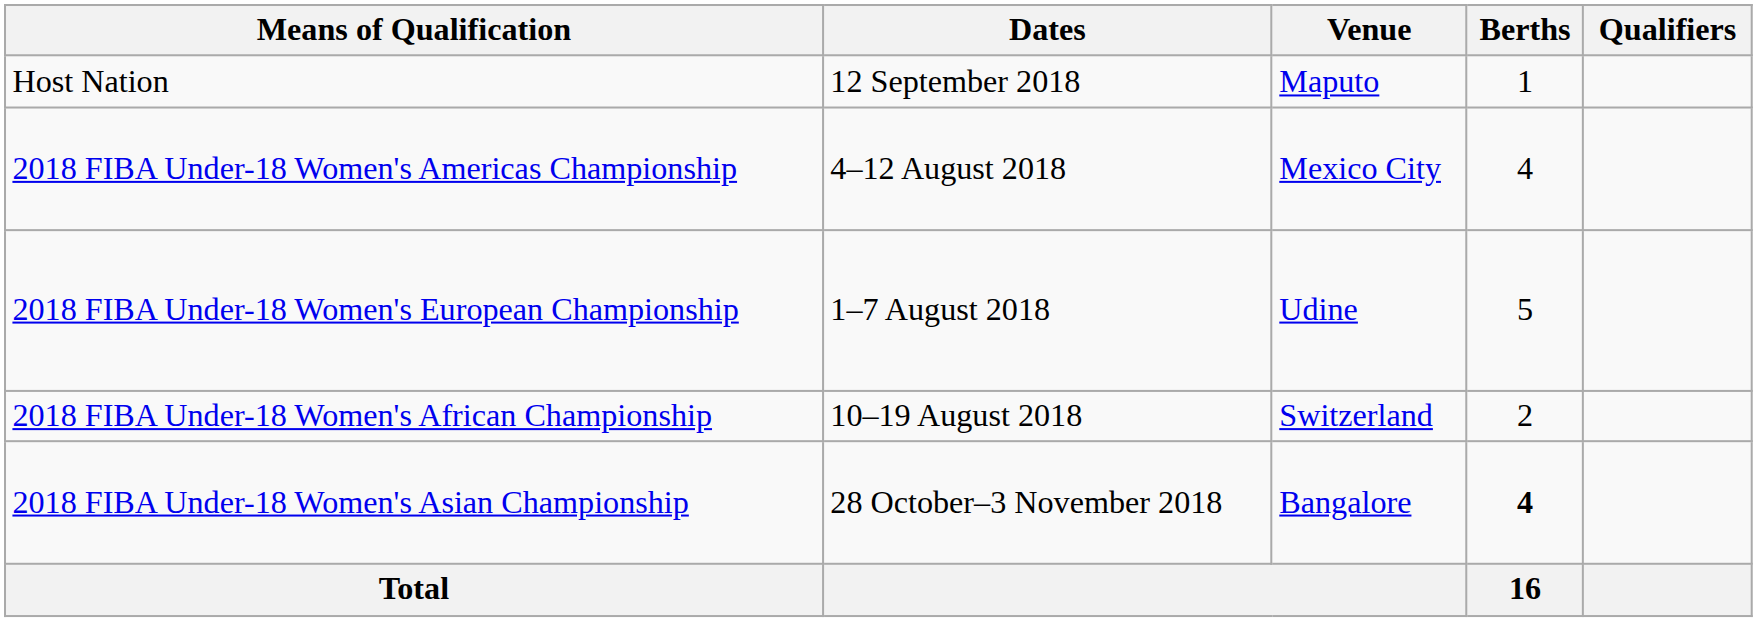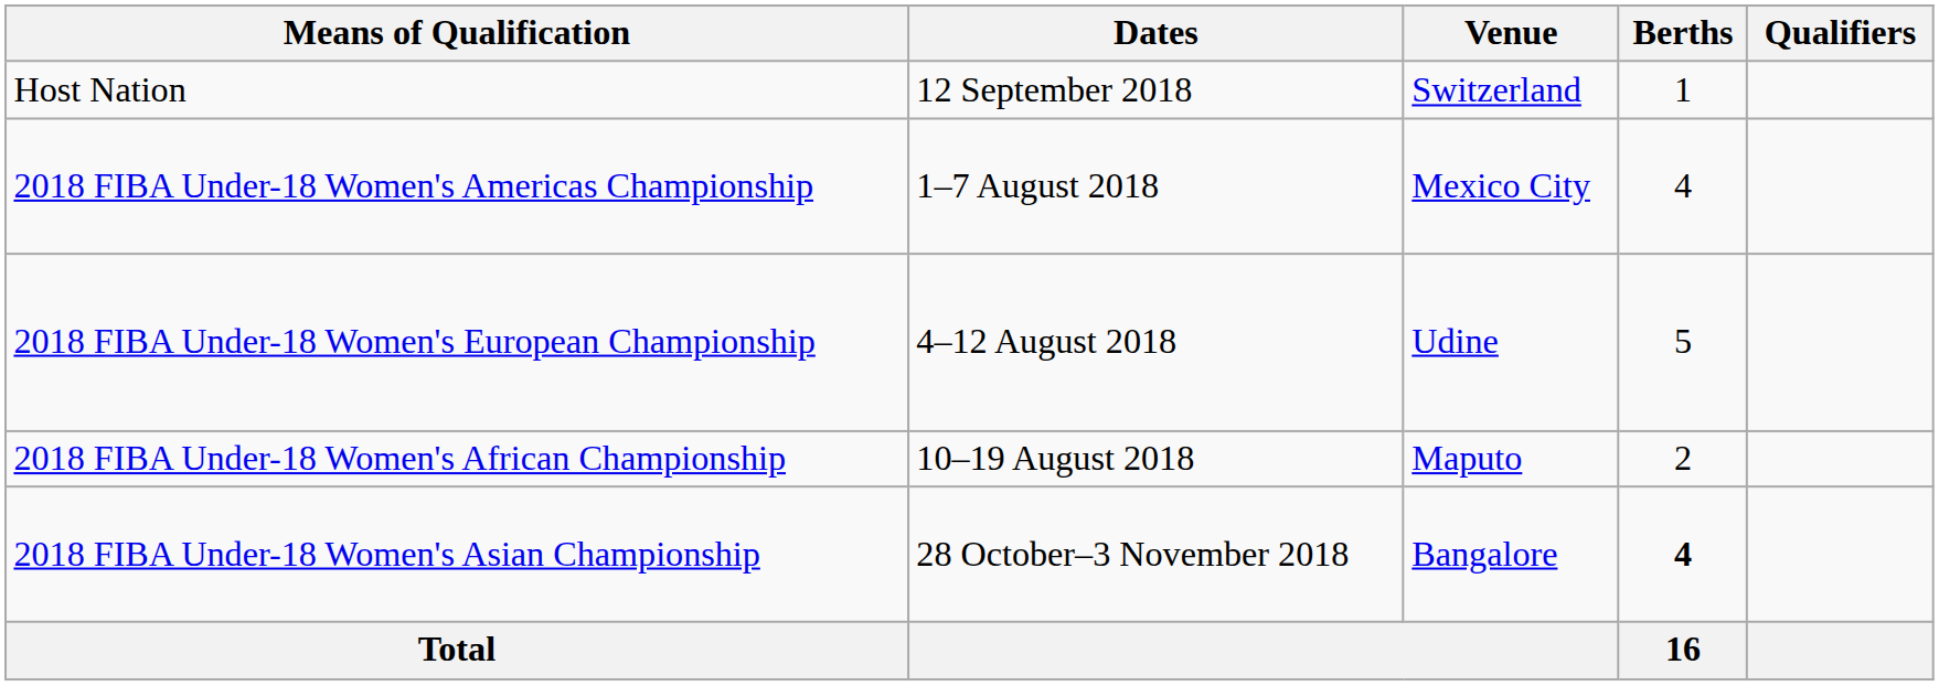 <table class="wikitable" style="width:870px;">
 <tr>
 <th>Means of Qualification</th>
 <th>Dates</th>
 <th>Venue</th>
 <th>Berths</th>
 <th>Qualifiers</th>
 </tr>
 <tr>
 <td>Host Nation</td>
 <td>12 September 2018</td>
-<td> <a href='#'>Maputo</a></td>
+<td> <a href='#'>Switzerland</a></td>
 <td style="text-align:center;">1</td>
 <td></td>
 </tr>
 <tr>
 <td><a href='#'>2018 FIBA Under-18 Women's Americas Championship</a></td>
-<td>4–12 August 2018</td>
+<td>1–7 August 2018</td>
 <td> <a href='#'>Mexico City</a></td>
 <td style="text-align:center;">4</td>
 <td><br><br><br></td>
 </tr>
 <tr>
 <td><a href='#'>2018 FIBA Under-18 Women's European Championship</a></td>
-<td>1–7 August 2018</td>
+<td>4–12 August 2018</td>
 <td> <a href='#'>Udine</a></td>
 <td style="text-align:center;">5</td>
 <td><br><br><br><br></td>
 </tr>
 <tr>
 <td><a href='#'>2018 FIBA Under-18 Women's African Championship</a></td>
 <td>10–19 August 2018</td>
-<td> <a href='#'>Switzerland</a></td>
+<td> <a href='#'>Maputo</a></td>
 <td style="text-align:center;">2</td>
 <td><br></td>
 </tr>
 <tr>
 <td><a href='#'>2018 FIBA Under-18 Women's Asian Championship</a></td>
 <td>28 October–3 November 2018</td>
 <td> <a href='#'>Bangalore</a></td>
 <td style="text-align:center;"><strong>4</strong></td>
 <td><br><br><br></td>
 </tr>
 <tr>
 <th>Total</th>
 <th colspan="2"></th>
 <th>16</th>
 <th></th>
 </tr>
 </table>
